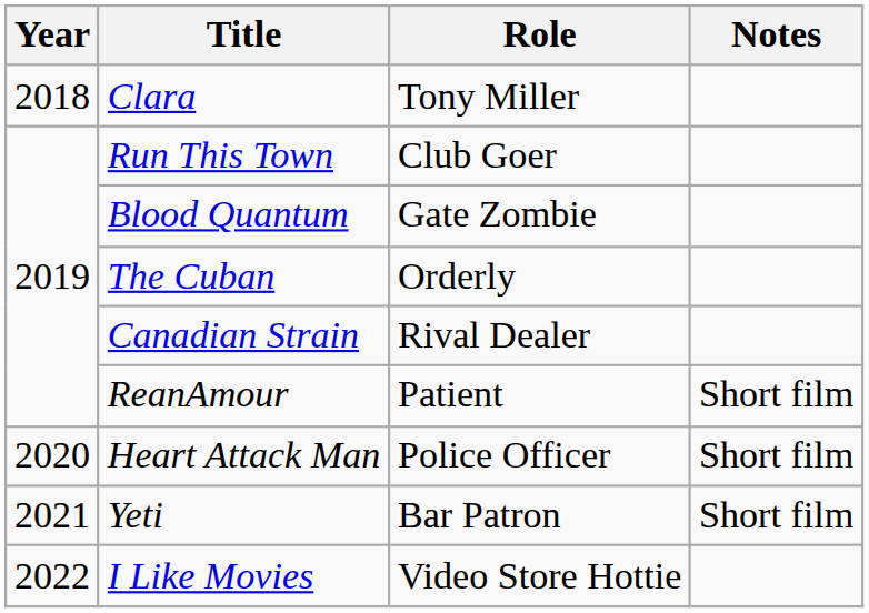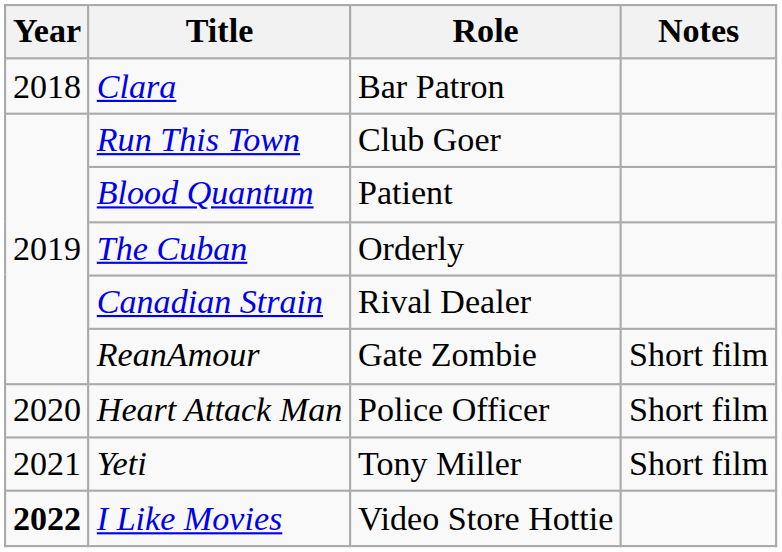 <table class="wikitable sortable">
 <tr>
 <th>Year</th>
 <th>Title</th>
 <th>Role</th>
 <th class="unsortable">Notes</th>
 </tr>
 <tr>
 <td>2018</td>
 <td><em><a href='#'>Clara</a></em></td>
-<td>Tony Miller</td>
+<td>Bar Patron</td>
 <td></td>
 </tr>
 <tr>
 <td rowspan=5>2019</td>
 <td><em><a href='#'>Run This Town</a></em></td>
 <td>Club Goer</td>
 <td></td>
 </tr>
 <tr>
 <td><em><a href='#'>Blood Quantum</a></em></td>
-<td>Gate Zombie</td>
+<td>Patient</td>
 <td></td>
 </tr>
 <tr>
 <td data-sort-value="Cuban, The"><em><a href='#'>The Cuban</a></em></td>
 <td>Orderly</td>
 <td></td>
 </tr>
 <tr>
 <td><em><a href='#'>Canadian Strain</a></em></td>
 <td>Rival Dealer</td>
 <td></td>
 </tr>
 <tr>
 <td><em>ReanAmour</em></td>
-<td>Patient</td>
+<td>Gate Zombie</td>
 <td>Short film</td>
 </tr>
 <tr>
 <td>2020</td>
 <td><em>Heart Attack Man</em></td>
 <td>Police Officer</td>
 <td>Short film</td>
 </tr>
 <tr>
 <td>2021</td>
 <td><em>Yeti</em></td>
-<td>Bar Patron</td>
+<td>Tony Miller</td>
 <td>Short film</td>
 </tr>
 <tr>
-<td>2022</td>
+<td><strong>2022</strong></td>
 <td><em><a href='#'>I Like Movies</a></em></td>
 <td>Video Store Hottie</td>
 <td></td>
 </tr>
 </table>
